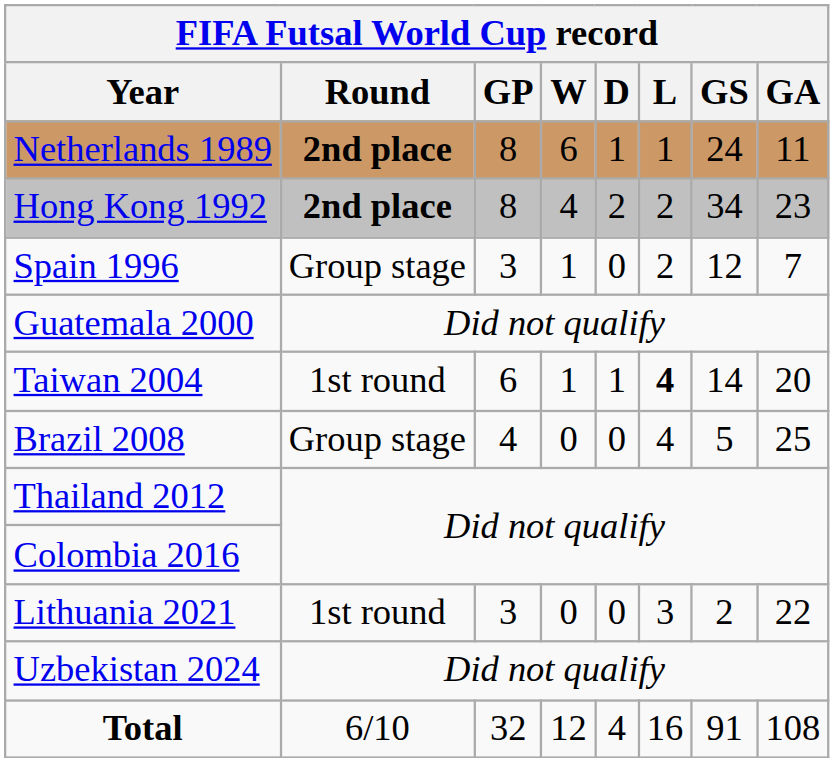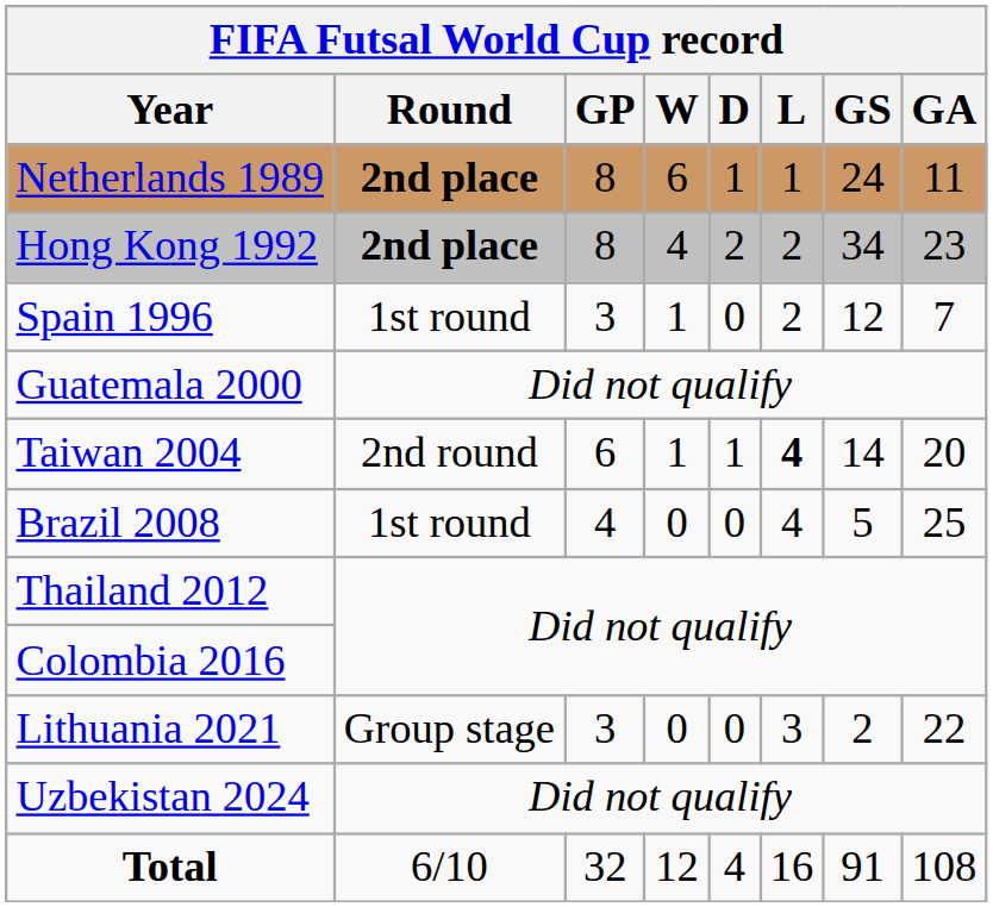 <table class="wikitable" style="text-align: center;">
 <tr>
 <th colspan=9><a href='#'>FIFA Futsal World Cup</a> record</th>
 </tr>
 <tr>
 <th>Year</th>
 <th>Round</th>
 <th>GP</th>
 <th>W</th>
 <th>D</th>
 <th>L</th>
 <th>GS</th>
 <th>GA</th>
 </tr>
 <tr bgcolor="#cc9966">
 <td align=left> <a href='#'>Netherlands 1989</a></td>
 <td><strong>2nd place</strong></td>
 <td>8</td>
 <td>6</td>
 <td>1</td>
 <td>1</td>
 <td>24</td>
 <td>11</td>
 </tr>
 <tr bgcolor=silver>
 <td align=left> <a href='#'>Hong Kong 1992</a></td>
 <td><strong>2nd place</strong></td>
 <td>8</td>
 <td>4</td>
 <td>2</td>
 <td>2</td>
 <td>34</td>
 <td>23</td>
 </tr>
 <tr>
 <td align=left> <a href='#'>Spain 1996</a></td>
-<td>Group stage</td>
+<td>1st round</td>
 <td>3</td>
 <td>1</td>
 <td>0</td>
 <td>2</td>
 <td>12</td>
 <td>7</td>
 </tr>
 <tr>
 <td align=left> <a href='#'>Guatemala 2000</a></td>
 <td colspan="7"><em>Did not qualify</em></td>
 </tr>
 <tr>
 <td align=left> <a href='#'>Taiwan 2004</a></td>
-<td>1st round</td>
+<td>2nd round</td>
 <td>6</td>
 <td>1</td>
 <td>1</td>
 <td><strong>4</strong></td>
 <td>14</td>
 <td>20</td>
 </tr>
 <tr>
 <td align=left> <a href='#'>Brazil 2008</a></td>
-<td>Group stage</td>
+<td>1st round</td>
 <td>4</td>
 <td>0</td>
 <td>0</td>
 <td>4</td>
 <td>5</td>
 <td>25</td>
 </tr>
 <tr>
 <td align=left> <a href='#'>Thailand 2012</a></td>
 <td colspan=8 rowspan=2><em>Did not qualify</em></td>
 </tr>
 <tr>
 <td align=left> <a href='#'>Colombia 2016</a></td>
 </tr>
 <tr>
 <td align=left> <a href='#'>Lithuania 2021</a></td>
-<td>1st round</td>
+<td>Group stage</td>
 <td>3</td>
 <td>0</td>
 <td>0</td>
 <td>3</td>
 <td>2</td>
 <td>22</td>
 </tr>
 <tr>
 <td align=left> <a href='#'>Uzbekistan 2024</a></td>
 <td colspan=7><em>Did not qualify </em></td>
 </tr>
 <tr>
 <td><strong>Total</strong></td>
 <td>6/10</td>
 <td>32</td>
 <td>12</td>
 <td>4</td>
 <td>16</td>
 <td>91</td>
 <td>108</td>
 </tr>
 </table>
